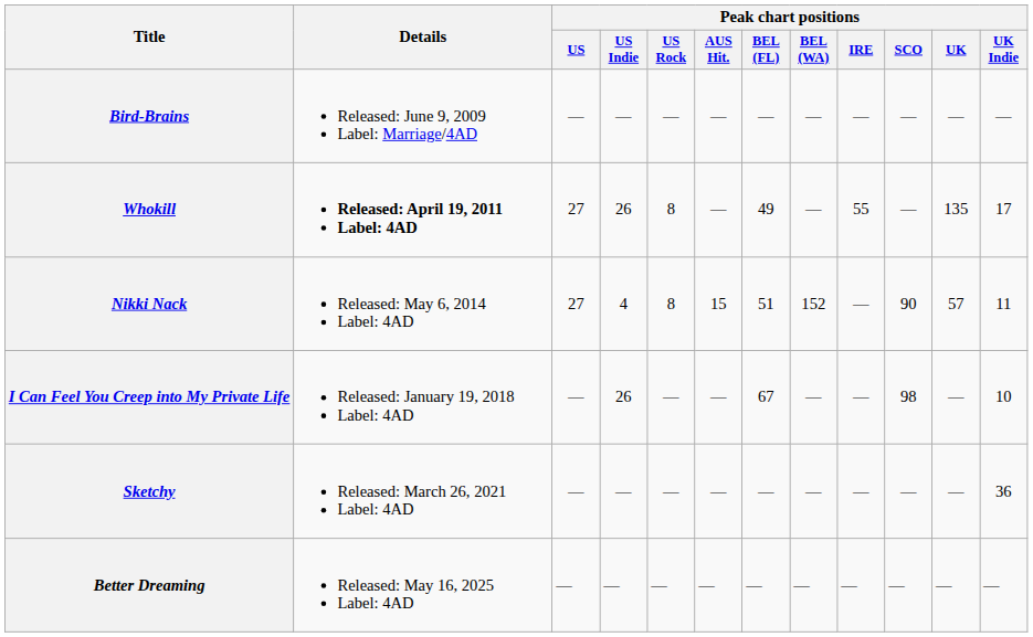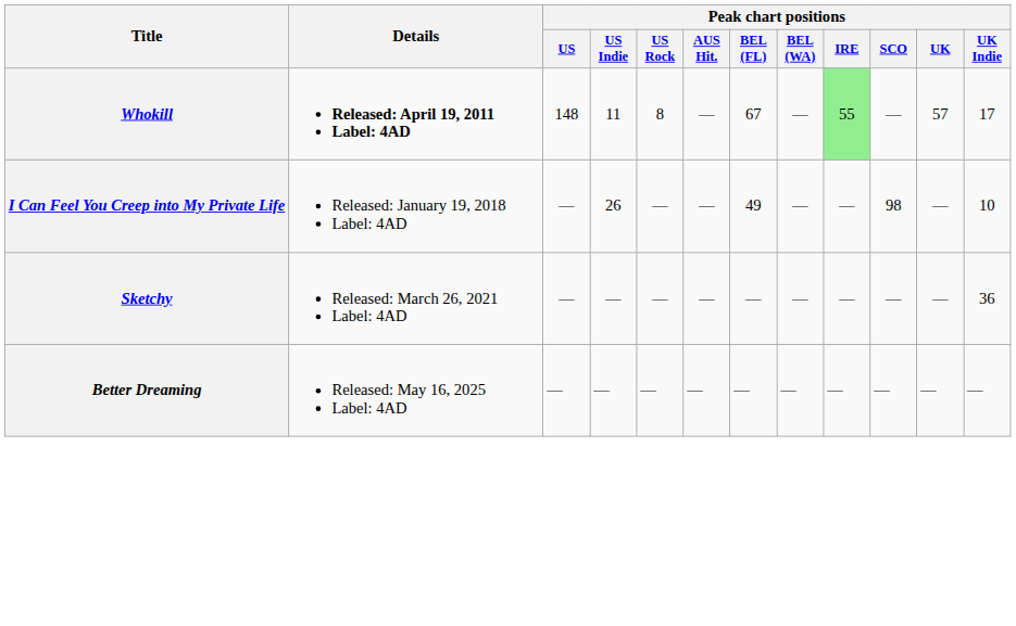 <table class="wikitable plainrowheaders" style="text-align:left;">
 <tr>
 <th rowspan="2">Title</th>
 <th rowspan="2" style="width:250px;">Details</th>
 <th colspan="10">Peak chart positions</th>
 </tr>
 <tr>
 <th style="width:3em;font-size:85%"><a href='#'>US</a><br></th>
 <th style="width:3em;font-size:85%"><a href='#'>US<br>Indie</a><br></th>
 <th style="width:3em;font-size:85%"><a href='#'>US<br>Rock</a><br></th>
 <th style="width:3em;font-size:85%"><a href='#'>AUS<br>Hit.</a><br></th>
 <th style="width:3em;font-size:85%"><a href='#'>BEL<br>(FL)</a><br></th>
 <th style="width:3em;font-size:85%"><a href='#'>BEL<br>(WA)</a><br></th>
 <th style="width:3em;font-size:85%"><a href='#'>IRE</a><br></th>
 <th style="width:3em;font-size:85%"><a href='#'>SCO</a><br></th>
 <th style="width:3em;font-size:85%"><a href='#'>UK</a><br></th>
 <th style="width:3em;font-size:85%"><a href='#'>UK<br>Indie</a><br></th>
 </tr>
 <tr>
-<th scope="row"><em><a href='#'>Bird-Brains</a></em></th>
-<td><br><ul><li>Released: June 9, 2009</li><li>Label: <a href='#'>Marriage</a>/<a href='#'>4AD</a></li></ul></td>
-<td style="text-align:center;">—</td>
-<td style="text-align:center;">—</td>
-<td style="text-align:center;">—</td>
-<td style="text-align:center;">—</td>
-<td style="text-align:center;">—</td>
-<td style="text-align:center;">—</td>
-<td style="text-align:center;">—</td>
-<td style="text-align:center;">—</td>
-<td style="text-align:center;">—</td>
-<td style="text-align:center;">—</td>
-</tr>
-<tr>
 <th scope="row"><em><a href='#'>Whokill</a></em></th>
 <td><strong><br><ul><li>Released: April 19, 2011</li><li>Label: 4AD</li></ul></strong></td>
-<td style="text-align:center;">27</td>
-<td style="text-align:center;">26</td>
+<td style="text-align:center;">148</td>
+<td style="text-align:center;">11</td>
 <td style="text-align:center;">8</td>
 <td style="text-align:center;">—</td>
-<td style="text-align:center;">49</td>
+<td style="text-align:center;">67</td>
 <td style="text-align:center;">—</td>
-<td style="text-align:center;">55</td>
+<td style="background: lightgreen; text-align:center;">55</td>
 <td style="text-align:center;">—</td>
-<td style="text-align:center;">135</td>
+<td style="text-align:center;">57</td>
 <td style="text-align:center;">17</td>
-</tr>
-<tr>
-<th scope="row"><em><a href='#'>Nikki Nack</a></em></th>
-<td><br><ul><li>Released: May 6, 2014</li><li>Label: 4AD</li></ul></td>
-<td style="text-align:center;">27</td>
-<td style="text-align:center;">4</td>
-<td style="text-align:center;">8</td>
-<td style="text-align:center;">15</td>
-<td style="text-align:center;">51</td>
-<td style="text-align:center;">152</td>
-<td style="text-align:center;">—</td>
-<td style="text-align:center;">90</td>
-<td style="text-align:center;">57</td>
-<td style="text-align:center;">11</td>
 </tr>
 <tr>
 <th scope="row"><em><a href='#'>I Can Feel You Creep into My Private Life</a></em></th>
 <td><br><ul><li>Released: January 19, 2018</li><li>Label: 4AD</li></ul></td>
 <td style="text-align:center;">—</td>
 <td style="text-align:center;">26</td>
 <td style="text-align:center;">—</td>
 <td style="text-align:center;">—</td>
-<td style="text-align:center;">67</td>
+<td style="text-align:center;">49</td>
 <td style="text-align:center;">—</td>
 <td style="text-align:center;">—</td>
 <td style="text-align:center;">98</td>
 <td style="text-align:center;">—</td>
 <td style="text-align:center;">10</td>
 </tr>
 <tr>
 <th scope="row"><em><a href='#'>Sketchy</a></em></th>
 <td><br><ul><li>Released: March 26, 2021</li><li>Label: 4AD</li></ul></td>
 <td style="text-align:center;">—</td>
 <td style="text-align:center;">—</td>
 <td style="text-align:center;">—</td>
 <td style="text-align:center;">—</td>
 <td style="text-align:center;">—</td>
 <td style="text-align:center;">—</td>
 <td style="text-align:center;">—</td>
 <td style="text-align:center;">—</td>
 <td style="text-align:center;">—</td>
 <td style="text-align:center;">36</td>
 </tr>
 <tr>
 <th scope="row"><em>Better Dreaming</em></th>
 <td><br><ul><li>Released: May 16, 2025</li><li>Label: 4AD</li></ul></td>
 <td>—</td>
 <td>—</td>
 <td>—</td>
 <td>—</td>
 <td>—</td>
 <td>—</td>
 <td>—</td>
 <td>—</td>
 <td>—</td>
 <td>—</td>
 </tr>
 </table>
